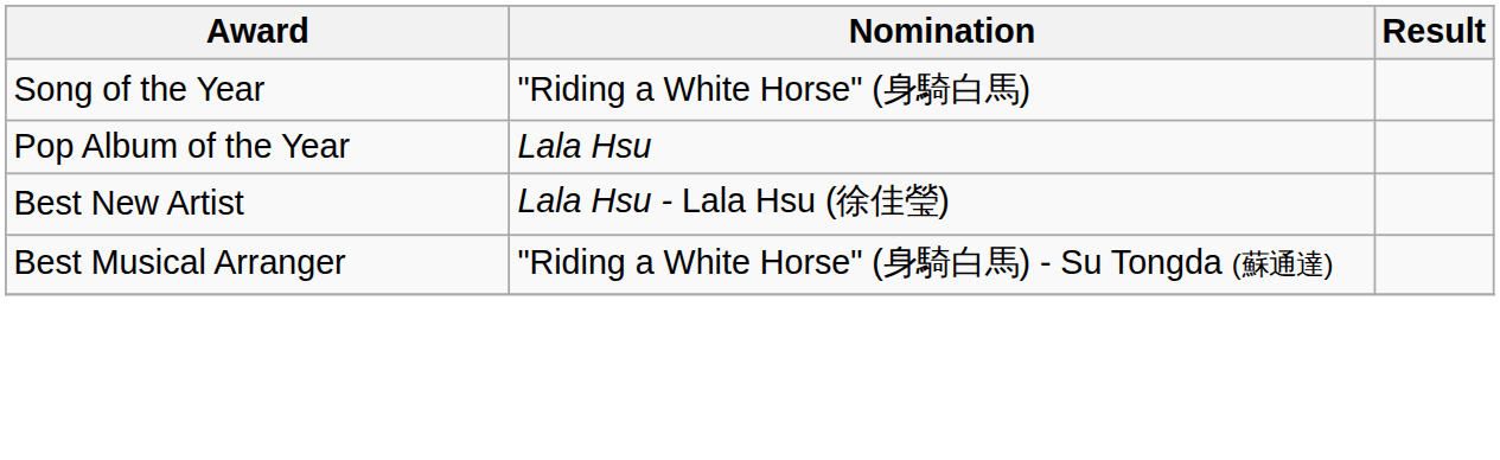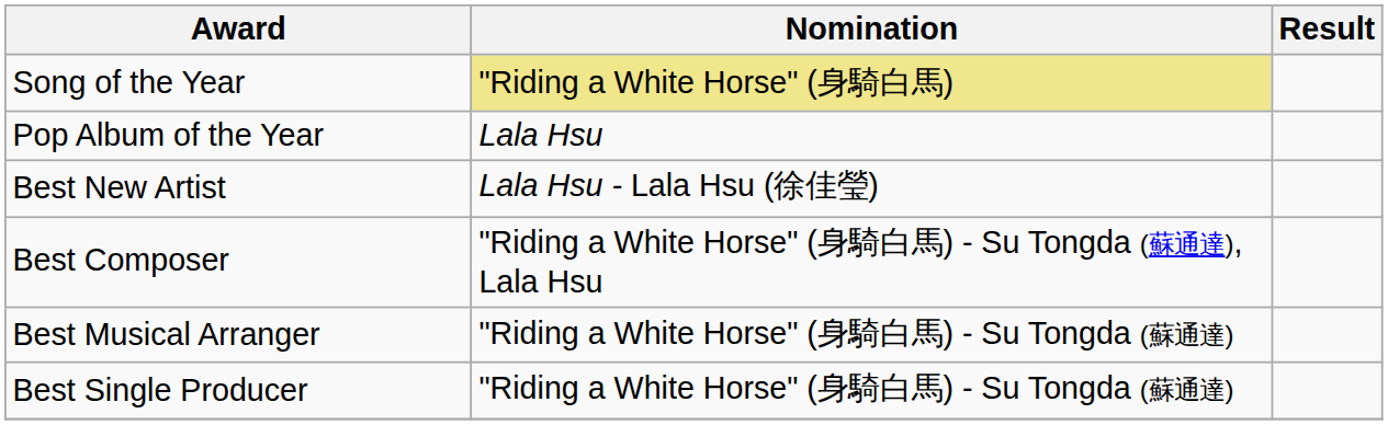 <table class="wikitable">
 <tr>
 <th width="230">Award</th>
 <th width="400">Nomination</th>
 <th>Result</th>
 </tr>
 <tr>
 <td>Song of the Year</td>
-<td>"Riding a White Horse" (身騎白馬)</td>
+<td style="background: khaki;">"Riding a White Horse" (身騎白馬)</td>
 <td></td>
 </tr>
 <tr>
 <td>Pop Album of the Year</td>
 <td><em>Lala Hsu</em></td>
 <td></td>
 </tr>
 <tr>
 <td>Best New Artist</td>
 <td><em>Lala Hsu -</em> Lala Hsu (徐佳瑩)</td>
 <td></td>
 </tr>
 <tr>
+<td>Best Composer</td>
+<td>"Riding a White Horse" (身騎白馬) - Su Tongda <small>(<a href='#'>蘇通達</a>)</small>, Lala Hsu</td>
+<td></td>
+</tr>
+<tr>
 <td>Best Musical Arranger</td>
+<td>"Riding a White Horse" (身騎白馬) - Su Tongda <small>(蘇通達)</small></td>
+<td></td>
+</tr>
+<tr>
+<td>Best Single Producer</td>
 <td>"Riding a White Horse" (身騎白馬) - Su Tongda <small>(蘇通達)</small></td>
 <td></td>
 </tr>
 <tr>
 </tr>
 </table>
